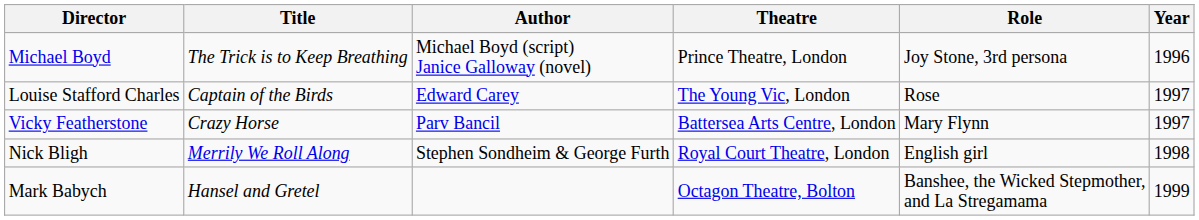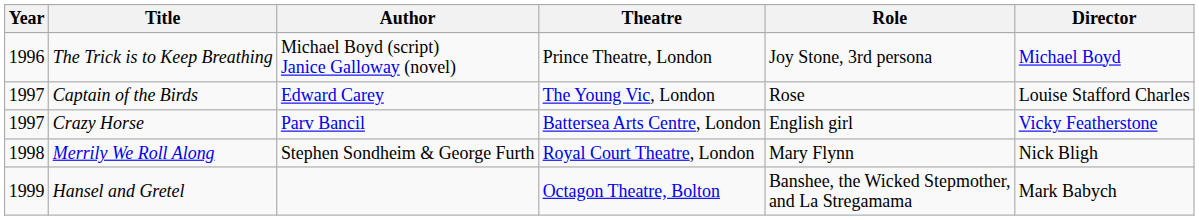 <table class="wikitable sortable">
 <tr>
-<th>Director</th>
+<th>Year</th>
 <th>Title</th>
 <th>Author</th>
 <th>Theatre</th>
 <th>Role</th>
-<th>Year</th>
+<th>Director</th>
 </tr>
 <tr>
-<td><a href='#'>Michael Boyd</a></td>
+<td>1996</td>
 <td><em>The Trick is to Keep Breathing</em></td>
 <td>Michael Boyd (script)<br><a href='#'>Janice Galloway</a> (novel)</td>
 <td>Prince Theatre, London</td>
 <td>Joy Stone, 3rd persona</td>
-<td>1996</td>
+<td><a href='#'>Michael Boyd</a></td>
 </tr>
 <tr>
-<td>Louise Stafford Charles</td>
+<td>1997</td>
 <td><em>Captain of the Birds</em></td>
 <td><a href='#'>Edward Carey</a></td>
 <td><a href='#'>The Young Vic</a>, London</td>
 <td>Rose</td>
-<td>1997</td>
+<td>Louise Stafford Charles</td>
 </tr>
 <tr>
-<td><a href='#'>Vicky Featherstone</a></td>
+<td>1997</td>
 <td><em>Crazy Horse</em></td>
 <td><a href='#'>Parv Bancil</a></td>
 <td><a href='#'>Battersea Arts Centre</a>, London</td>
-<td>Mary Flynn</td>
-<td>1997</td>
+<td>English girl</td>
+<td><a href='#'>Vicky Featherstone</a></td>
 </tr>
 <tr>
-<td>Nick Bligh</td>
+<td>1998</td>
 <td><em><a href='#'>Merrily We Roll Along</a></em></td>
 <td>Stephen Sondheim & George Furth</td>
 <td><a href='#'>Royal Court Theatre</a>, London</td>
-<td>English girl</td>
-<td>1998</td>
+<td>Mary Flynn</td>
+<td>Nick Bligh</td>
 </tr>
 <tr>
-<td>Mark Babych</td>
+<td>1999</td>
 <td><em>Hansel and Gretel</em></td>
 <td></td>
 <td><a href='#'>Octagon Theatre, Bolton</a></td>
 <td>Banshee, the Wicked Stepmother, <br>and La Stregamama</td>
-<td>1999</td>
+<td>Mark Babych</td>
 </tr>
 </table>
